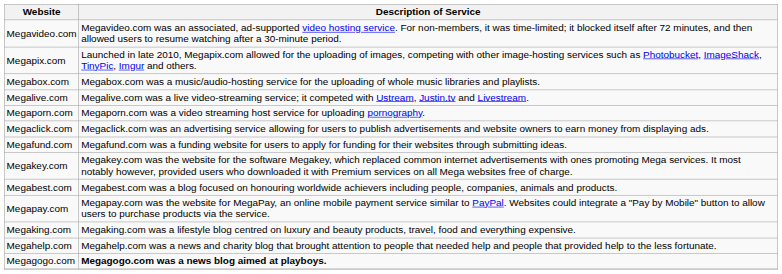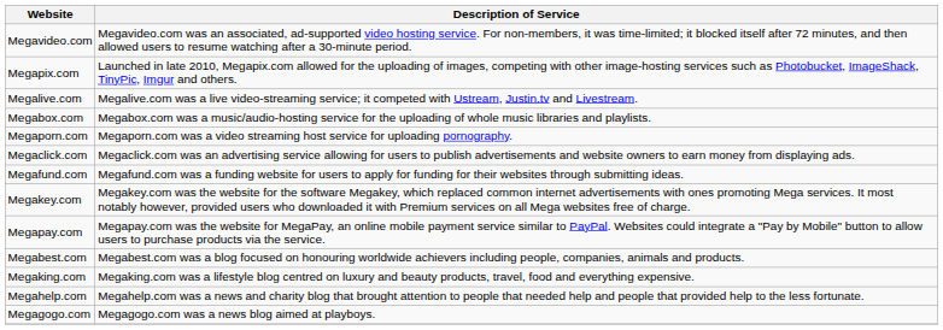 <table class="wikitable sortable">
 <tr>
 <th>Website</th>
 <th>Description of Service</th>
 </tr>
 <tr>
 <td>Megavideo.com</td>
 <td>Megavideo.com was an associated, ad-supported <a href='#'>video hosting service</a>. For non-members, it was time-limited; it blocked itself after 72 minutes, and then allowed users to resume watching after a 30-minute period.</td>
 </tr>
 <tr>
 <td>Megapix.com</td>
 <td>Launched in late 2010, Megapix.com allowed for the uploading of images, competing with other image-hosting services such as <a href='#'>Photobucket</a>, <a href='#'>ImageShack</a>, <a href='#'>TinyPic</a>, <a href='#'>Imgur</a> and others.</td>
 </tr>
 <tr>
+<td>Megalive.com</td>
+<td>Megalive.com was a live video-streaming service; it competed with <a href='#'>Ustream</a>, <a href='#'>Justin.tv</a> and <a href='#'>Livestream</a>.</td>
+</tr>
+<tr>
 <td>Megabox.com</td>
 <td>Megabox.com was a music/audio-hosting service for the uploading of whole music libraries and playlists.</td>
-</tr>
-<tr>
-<td>Megalive.com</td>
-<td>Megalive.com was a live video-streaming service; it competed with <a href='#'>Ustream</a>, <a href='#'>Justin.tv</a> and <a href='#'>Livestream</a>.</td>
 </tr>
 <tr>
 <td>Megaporn.com</td>
 <td>Megaporn.com was a video streaming host service for uploading <a href='#'>pornography</a>.</td>
 </tr>
 <tr>
 <td>Megaclick.com</td>
 <td>Megaclick.com was an advertising service allowing for users to publish advertisements and website owners to earn money from displaying ads.</td>
 </tr>
 <tr>
 <td>Megafund.com</td>
 <td>Megafund.com was a funding website for users to apply for funding for their websites through submitting ideas.</td>
 </tr>
 <tr>
 <td>Megakey.com</td>
 <td>Megakey.com was the website for the software Megakey, which replaced common internet advertisements with ones promoting Mega services. It most notably however, provided users who downloaded it with Premium services on all Mega websites free of charge.</td>
 </tr>
 <tr>
+<td>Megapay.com</td>
+<td>Megapay.com was the website for MegaPay, an online mobile payment service similar to <a href='#'>PayPal</a>. Websites could integrate a "Pay by Mobile" button to allow users to purchase products via the service.</td>
+</tr>
+<tr>
 <td>Megabest.com</td>
 <td>Megabest.com was a blog focused on honouring worldwide achievers including people, companies, animals and products.</td>
-</tr>
-<tr>
-<td>Megapay.com</td>
-<td>Megapay.com was the website for MegaPay, an online mobile payment service similar to <a href='#'>PayPal</a>. Websites could integrate a "Pay by Mobile" button to allow users to purchase products via the service.</td>
 </tr>
 <tr>
 <td>Megaking.com</td>
 <td>Megaking.com was a lifestyle blog centred on luxury and beauty products, travel, food and everything expensive.</td>
 </tr>
 <tr>
 <td>Megahelp.com</td>
 <td>Megahelp.com was a news and charity blog that brought attention to people that needed help and people that provided help to the less fortunate.</td>
 </tr>
 <tr>
 <td>Megagogo.com</td>
-<td><strong>Megagogo.com was a news blog aimed at playboys.</strong></td>
+<td>Megagogo.com was a news blog aimed at playboys.</td>
 </tr>
 <tr>
 </tr>
 </table>
